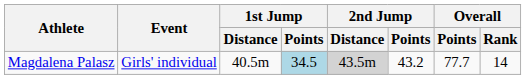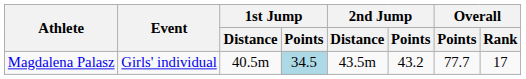 <table class="wikitable">
 <tr>
 <th rowspan="2">Athlete</th>
 <th rowspan="2">Event</th>
 <th colspan="2">1st Jump</th>
 <th colspan="2">2nd Jump</th>
 <th colspan="2">Overall</th>
 </tr>
 <tr>
 <th>Distance</th>
 <th>Points</th>
 <th>Distance</th>
 <th>Points</th>
 <th>Points</th>
 <th>Rank</th>
 </tr>
 <tr>
 <td><a href='#'>Magdalena Palasz</a></td>
 <td><a href='#'>Girls' individual</a></td>
 <td align="center">40.5m</td>
 <td align="center" style="background: lightblue;">34.5</td>
-<td align="center" style="background: lightgrey;">43.5m</td>
+<td align="center">43.5m</td>
 <td align="center">43.2</td>
 <td align="center">77.7</td>
-<td align="center">14</td>
+<td align="center">17</td>
 </tr>
 </table>
